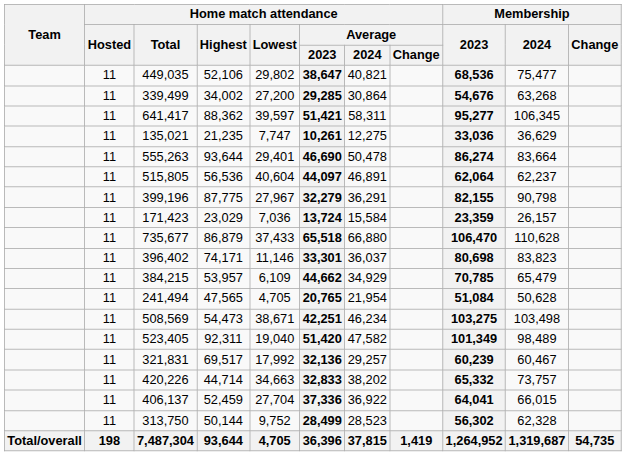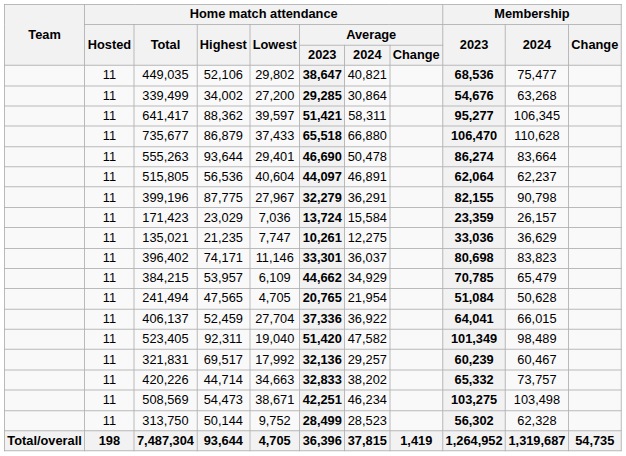 <table class="wikitable plainrowheaders sortable" style=text-align:center>
 <tr>
 <th rowspan=3>Team</th>
 <th colspan=7>Home match attendance</th>
 <th colspan=3>Membership</th>
 </tr>
 <tr>
 <th rowspan=2 class=unsortable>Hosted</th>
 <th rowspan=2>Total</th>
 <th rowspan=2>Highest</th>
 <th rowspan=2>Lowest</th>
 <th colspan=3>Average</th>
 <th rowspan=2>2023</th>
 <th rowspan=2>2024</th>
 <th rowspan=2>Change</th>
 </tr>
 <tr>
 <th>2023</th>
 <th>2024</th>
 <th>Change</th>
 </tr>
 <tr>
 <td align=left></td>
 <td>11</td>
 <td>449,035</td>
 <td>52,106</td>
 <td>29,802</td>
 <th scope=row style=text-align:center>38,647</th>
 <td>40,821</td>
 <td></td>
 <th scope=row style=text-align:center>68,536</th>
 <td>75,477</td>
 <td></td>
 </tr>
 <tr>
 <td align=left></td>
 <td>11</td>
 <td>339,499</td>
 <td>34,002</td>
 <td>27,200</td>
 <th scope=row style=text-align:center>29,285</th>
 <td>30,864</td>
 <td></td>
 <th scope=row style=text-align:center>54,676</th>
 <td>63,268</td>
 <td></td>
 </tr>
 <tr>
 <td align=left></td>
 <td>11</td>
 <td>641,417</td>
 <td>88,362</td>
 <td>39,597</td>
 <th scope=row style=text-align:center>51,421</th>
 <td>58,311</td>
 <td></td>
 <th scope=row style=text-align:center>95,277</th>
 <td>106,345</td>
 <td></td>
 </tr>
 <tr>
 <td align=left></td>
 <td>11</td>
-<td>135,021</td>
-<td>21,235</td>
-<td>7,747</td>
-<th scope=row style=text-align:center>10,261</th>
-<td>12,275</td>
+<td>735,677</td>
+<td>86,879</td>
+<td>37,433</td>
+<th scope=row style=text-align:center>65,518</th>
+<td>66,880</td>
 <td></td>
-<th scope=row style=text-align:center>33,036</th>
-<td>36,629</td>
+<th scope=row style=text-align:center>106,470</th>
+<td>110,628</td>
 <td></td>
 </tr>
 <tr>
 <td align=left></td>
 <td>11</td>
 <td>555,263</td>
 <td>93,644</td>
 <td>29,401</td>
 <th scope=row style=text-align:center>46,690</th>
 <td>50,478</td>
 <td></td>
 <th scope=row style=text-align:center>86,274</th>
 <td>83,664</td>
 <td></td>
 </tr>
 <tr>
 <td align=left></td>
 <td>11</td>
 <td>515,805</td>
 <td>56,536</td>
 <td>40,604</td>
 <th scope=row style=text-align:center>44,097</th>
 <td>46,891</td>
 <td></td>
 <th scope=row style=text-align:center>62,064</th>
 <td>62,237</td>
 <td></td>
 </tr>
 <tr>
 <td align=left></td>
 <td>11</td>
 <td>399,196</td>
 <td>87,775</td>
 <td>27,967</td>
 <th scope=row style=text-align:center>32,279</th>
 <td>36,291</td>
 <td></td>
 <th scope=row style=text-align:center>82,155</th>
 <td>90,798</td>
 <td></td>
 </tr>
 <tr>
 <td align=left></td>
 <td>11</td>
 <td>171,423</td>
 <td>23,029</td>
 <td>7,036</td>
 <th scope=row style=text-align:center>13,724</th>
 <td>15,584</td>
 <td></td>
 <th scope=row style=text-align:center>23,359</th>
 <td>26,157</td>
 <td></td>
 </tr>
 <tr>
 <td align=left></td>
 <td>11</td>
-<td>735,677</td>
-<td>86,879</td>
-<td>37,433</td>
-<th scope=row style=text-align:center>65,518</th>
-<td>66,880</td>
+<td>135,021</td>
+<td>21,235</td>
+<td>7,747</td>
+<th scope=row style=text-align:center>10,261</th>
+<td>12,275</td>
 <td></td>
-<th scope=row style=text-align:center>106,470</th>
-<td>110,628</td>
+<th scope=row style=text-align:center>33,036</th>
+<td>36,629</td>
 <td></td>
 </tr>
 <tr>
 <td align=left></td>
 <td>11</td>
 <td>396,402</td>
 <td>74,171</td>
 <td>11,146</td>
 <th scope=row style=text-align:center>33,301</th>
 <td>36,037</td>
 <td></td>
 <th scope=row style=text-align:center>80,698</th>
 <td>83,823</td>
 <td></td>
 </tr>
 <tr>
 <td align=left></td>
 <td>11</td>
 <td>384,215</td>
 <td>53,957</td>
 <td>6,109</td>
 <th scope=row style=text-align:center>44,662</th>
 <td>34,929</td>
 <td></td>
 <th scope=row style=text-align:center>70,785</th>
 <td>65,479</td>
 <td></td>
 </tr>
 <tr>
 <td align=left></td>
 <td>11</td>
 <td>241,494</td>
 <td>47,565</td>
 <td>4,705</td>
 <th scope=row style=text-align:center>20,765</th>
 <td>21,954</td>
 <td></td>
 <th scope=row style=text-align:center>51,084</th>
 <td>50,628</td>
 <td></td>
 </tr>
 <tr>
 <td align=left></td>
 <td>11</td>
-<td>508,569</td>
-<td>54,473</td>
-<td>38,671</td>
-<th scope=row style=text-align:center>42,251</th>
-<td>46,234</td>
+<td>406,137</td>
+<td>52,459</td>
+<td>27,704</td>
+<th scope=row style=text-align:center>37,336</th>
+<td>36,922</td>
 <td></td>
-<th scope=row style=text-align:center>103,275</th>
-<td>103,498</td>
+<th scope=row style=text-align:center>64,041</th>
+<td>66,015</td>
 <td></td>
 </tr>
 <tr>
 <td align=left></td>
 <td>11</td>
 <td>523,405</td>
 <td>92,311</td>
 <td>19,040</td>
 <th scope=row style=text-align:center>51,420</th>
 <td>47,582</td>
 <td></td>
 <th scope=row style=text-align:center>101,349</th>
 <td>98,489</td>
 <td></td>
 </tr>
 <tr>
 <td align=left></td>
 <td>11</td>
 <td>321,831</td>
 <td>69,517</td>
 <td>17,992</td>
 <th scope=row style=text-align:center>32,136</th>
 <td>29,257</td>
 <td></td>
 <th scope=row style=text-align:center>60,239</th>
 <td>60,467</td>
 <td></td>
 </tr>
 <tr>
 <td align=left></td>
 <td>11</td>
 <td>420,226</td>
 <td>44,714</td>
 <td>34,663</td>
 <th scope=row style=text-align:center>32,833</th>
 <td>38,202</td>
 <td></td>
 <th scope=row style=text-align:center>65,332</th>
 <td>73,757</td>
 <td></td>
 </tr>
 <tr>
 <td align=left></td>
 <td>11</td>
-<td>406,137</td>
-<td>52,459</td>
-<td>27,704</td>
-<th scope=row style=text-align:center>37,336</th>
-<td>36,922</td>
+<td>508,569</td>
+<td>54,473</td>
+<td>38,671</td>
+<th scope=row style=text-align:center>42,251</th>
+<td>46,234</td>
 <td></td>
-<th scope=row style=text-align:center>64,041</th>
-<td>66,015</td>
+<th scope=row style=text-align:center>103,275</th>
+<td>103,498</td>
 <td></td>
 </tr>
 <tr>
 <td align=left></td>
 <td>11</td>
 <td>313,750</td>
 <td>50,144</td>
 <td>9,752</td>
 <th scope=row style=text-align:center>28,499</th>
 <td>28,523</td>
 <td></td>
 <th scope=row style=text-align:center>56,302</th>
 <td>62,328</td>
 <td></td>
 </tr>
 <tr class=sortbottom>
 <th>Total/overall</th>
 <th>198</th>
 <th>7,487,304</th>
 <th>93,644</th>
 <th>4,705</th>
 <th>36,396</th>
 <th>37,815</th>
 <th> 1,419</th>
 <th>1,264,952</th>
 <th>1,319,687</th>
 <th> 54,735</th>
 </tr>
 </table>
